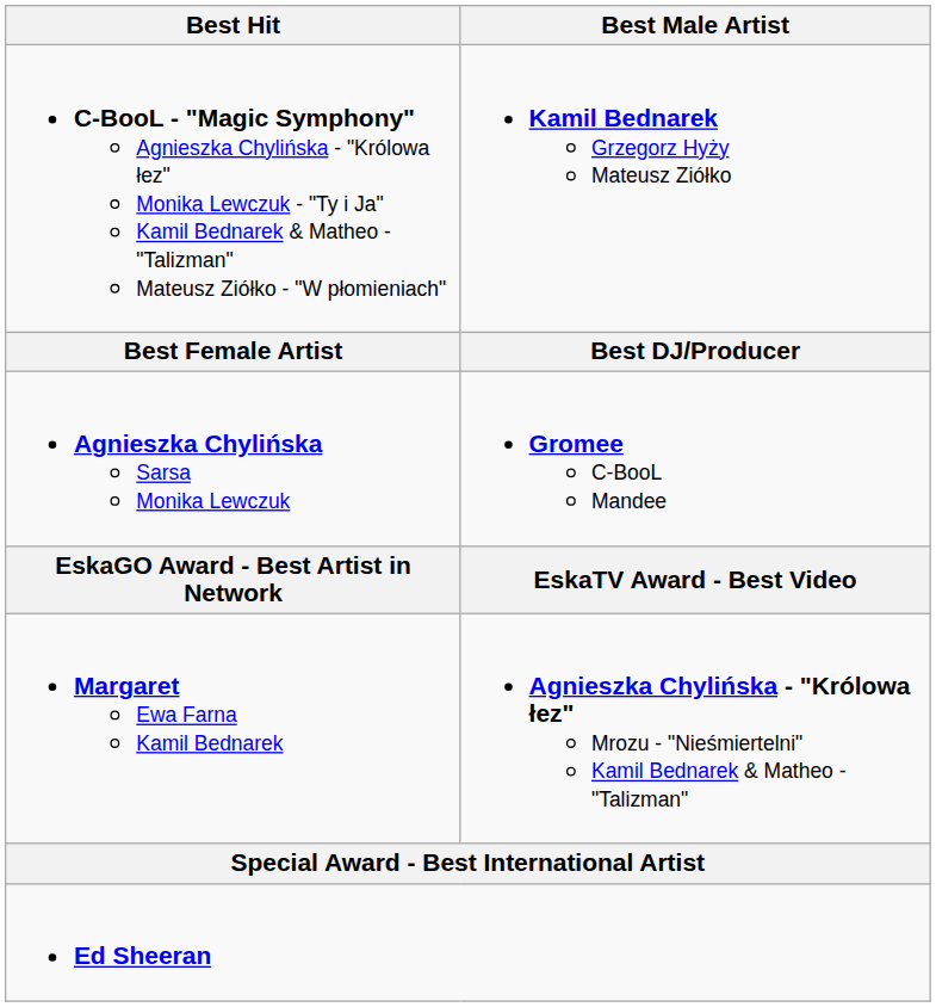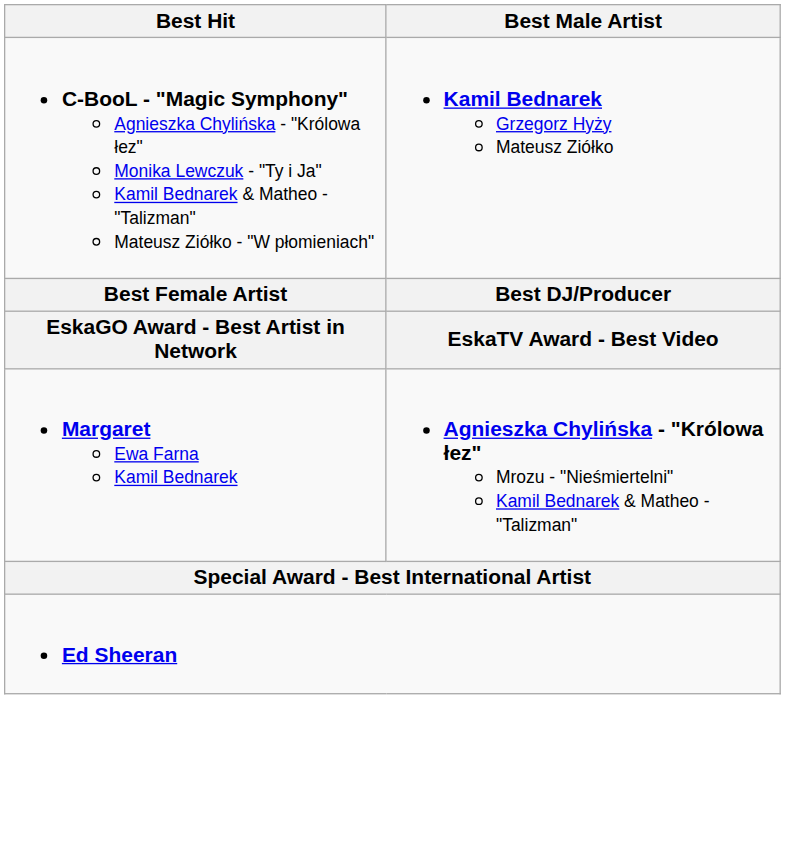 <table class="wikitable" style="width:95%;" cellpadding="5">
 <tr>
 <th style="width=25%">Best Hit</th>
 <th style="width=25%">Best Male Artist</th>
 </tr>
 <tr>
 <td valign="top"><br><ul><li><strong>C-BooL - "Magic Symphony"</strong><ul><li><small><a href='#'>Agnieszka Chylińska</a> - "Królowa łez"</small></li><li><small><a href='#'>Monika Lewczuk</a> - "Ty i Ja"</small></li><li><small><a href='#'>Kamil Bednarek</a> & Matheo - "Talizman"</small></li><li><small>Mateusz Ziółko - "W płomieniach"</small></li></ul></li></ul></td>
 <td valign="top"><br><ul><li><strong><a href='#'>Kamil Bednarek</a></strong><ul><li><small><a href='#'>Grzegorz Hyży</a></small></li><li><small>Mateusz Ziółko</small></li></ul></li></ul></td>
 </tr>
 <tr>
 <th style="width=25%">Best Female Artist</th>
 <th style="width=25%">Best DJ/Producer</th>
-</tr>
-<tr>
-<td valign="top"><br><ul><li><strong><a href='#'>Agnieszka Chylińska</a></strong><ul><li><small><a href='#'>Sarsa</a></small></li><li><small><a href='#'>Monika Lewczuk</a></small></li></ul></li></ul></td>
-<td valign="top"><br><ul><li><strong><a href='#'>Gromee</a></strong><ul><li><small>C-BooL</small></li><li><small>Mandee</small></li></ul></li></ul></td>
 </tr>
 <tr>
 <th style="width=25%">EskaGO Award - Best Artist in Network</th>
 <th style="width=25%">EskaTV Award - Best Video</th>
 </tr>
 <tr>
 <td valign="top"><br><ul><li><strong><a href='#'>Margaret</a></strong><ul><li><small><a href='#'>Ewa Farna</a></small></li><li><small><a href='#'>Kamil Bednarek</a></small></li></ul></li></ul></td>
 <td valign="top"><br><ul><li><strong><a href='#'>Agnieszka Chylińska</a> - "Królowa łez"</strong><ul><li><small>Mrozu - "Nieśmiertelni"</small></li><li><small><a href='#'>Kamil Bednarek</a> & Matheo - "Talizman"</small></li></ul></li></ul></td>
 </tr>
 <tr>
 <th colspan=2 style="width=50%">Special Award - Best International Artist</th>
 </tr>
 <tr>
 <td colspan=2 valign="top"><br><ul><li><strong><a href='#'>Ed Sheeran</a></strong></li></ul></td>
 </tr>
 </table>
